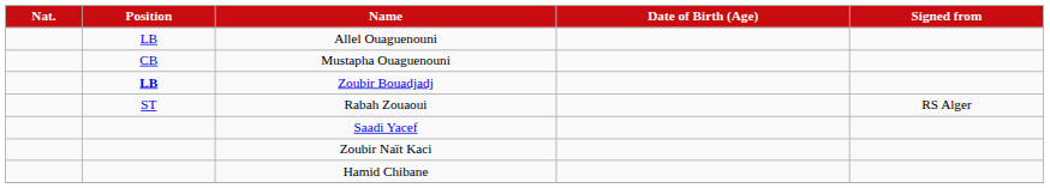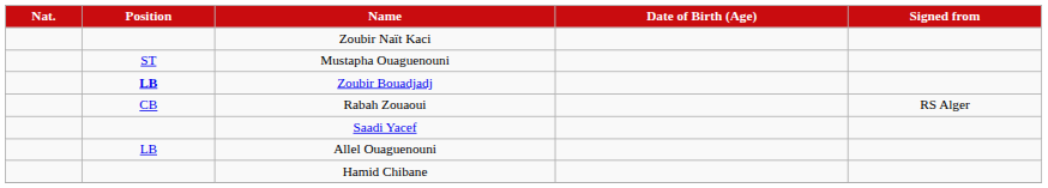 <table class="wikitable" style="text-align:center; font-size:90%; width:70%">
 <tr>
 <th style="background:#c90c0f; color:white; text-align:center;">Nat.</th>
 <th style="background:#c90c0f; color:white; text-align:center;">Position</th>
 <th style="background:#c90c0f; color:white; text-align:center;">Name</th>
 <th style="background:#c90c0f; color:white; text-align:center;">Date of Birth (Age)</th>
 <th style="background:#c90c0f; color:white; text-align:center;">Signed from</th>
 </tr>
 <tr>
 <td></td>
-<td><a href='#'>LB</a></td>
-<td>Allel Ouaguenouni</td>
+<td></td>
+<td>Zoubir Naït Kaci</td>
 <td></td>
 <td></td>
 </tr>
 <tr>
 <td></td>
-<td><a href='#'>CB</a></td>
+<td><a href='#'>ST</a></td>
 <td>Mustapha Ouaguenouni</td>
 <td></td>
 <td></td>
 </tr>
 <tr>
 <td></td>
 <td><strong><a href='#'>LB</a></strong></td>
 <td><a href='#'>Zoubir Bouadjadj</a></td>
 <td></td>
 <td></td>
 </tr>
 <tr>
 <td></td>
-<td><a href='#'>ST</a></td>
+<td><a href='#'>CB</a></td>
 <td>Rabah Zouaoui</td>
 <td></td>
 <td> RS Alger</td>
 </tr>
 <tr>
 <td></td>
 <td></td>
 <td><a href='#'>Saadi Yacef</a></td>
 <td></td>
 <td></td>
 </tr>
 <tr>
 <td></td>
-<td></td>
-<td>Zoubir Naït Kaci</td>
+<td><a href='#'>LB</a></td>
+<td>Allel Ouaguenouni</td>
 <td></td>
 <td></td>
 </tr>
 <tr>
 <td></td>
 <td></td>
 <td>Hamid Chibane</td>
 <td></td>
 <td></td>
 </tr>
 <tr>
 </tr>
 </table>
